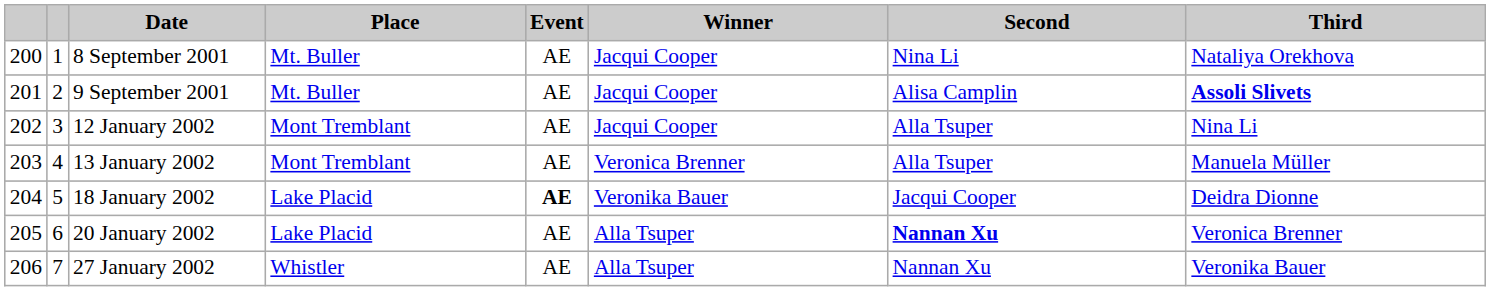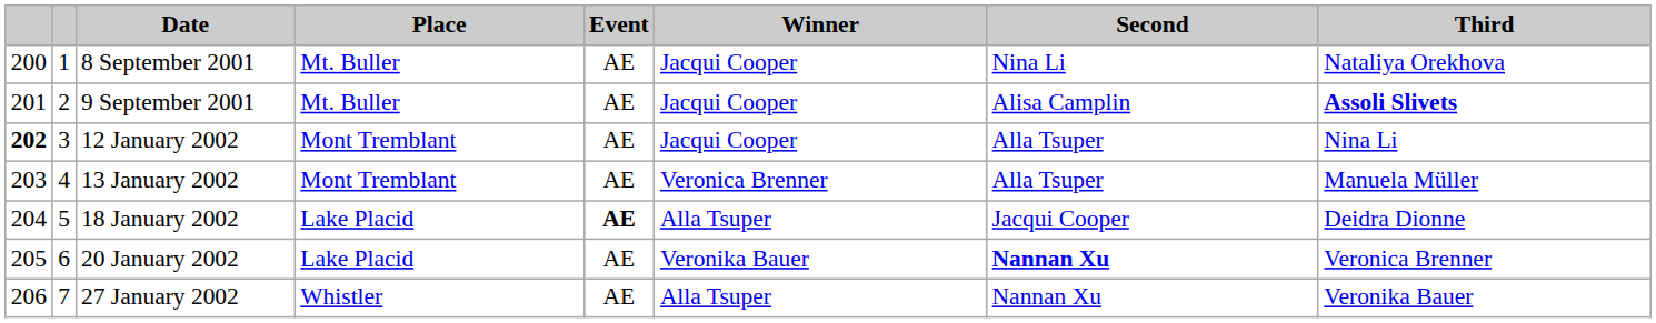 <table class="wikitable plainrowheaders" style="background:#fff; font-size:86%; line-height:16px; border:grey solid 1px; border-collapse:collapse;">
 <tr style="background:#ccc; text-align:center;">
 <th scope="col" style="background:#ccc; width=20 px;"></th>
 <th scope="col" style="background:#ccc; width=30 px;"></th>
 <th scope="col" style="background:#ccc; width:120px;">Date</th>
 <th scope="col" style="background:#ccc; width:160px;">Place</th>
 <th scope="col" style="background:#ccc; width:15px;">Event</th>
 <th scope="col" style="background:#ccc; width:185px;">Winner</th>
 <th scope="col" style="background:#ccc; width:185px;">Second</th>
 <th scope="col" style="background:#ccc; width:185px;">Third</th>
 </tr>
 <tr>
 <td align=center>200</td>
 <td align=center>1</td>
 <td>8 September 2001</td>
 <td> <a href='#'>Mt. Buller</a></td>
 <td align=center>AE</td>
 <td> <a href='#'>Jacqui Cooper</a></td>
 <td> <a href='#'>Nina Li</a></td>
 <td> <a href='#'>Nataliya Orekhova</a></td>
 </tr>
 <tr>
 <td align=center>201</td>
 <td align=center>2</td>
 <td>9 September 2001</td>
 <td> <a href='#'>Mt. Buller</a></td>
 <td align=center>AE</td>
 <td> <a href='#'>Jacqui Cooper</a></td>
 <td> <a href='#'>Alisa Camplin</a></td>
 <td><strong> <a href='#'>Assoli Slivets</a></strong></td>
 </tr>
 <tr>
-<td align=center>202</td>
+<td align=center><strong>202</strong></td>
 <td align=center>3</td>
 <td>12 January 2002</td>
 <td> <a href='#'>Mont Tremblant</a></td>
 <td align=center>AE</td>
 <td> <a href='#'>Jacqui Cooper</a></td>
 <td> <a href='#'>Alla Tsuper</a></td>
 <td> <a href='#'>Nina Li</a></td>
 </tr>
 <tr>
 <td align=center>203</td>
 <td align=center>4</td>
 <td>13 January 2002</td>
 <td> <a href='#'>Mont Tremblant</a></td>
 <td align=center>AE</td>
 <td> <a href='#'>Veronica Brenner</a></td>
 <td> <a href='#'>Alla Tsuper</a></td>
 <td> <a href='#'>Manuela Müller</a></td>
 </tr>
 <tr>
 <td align=center>204</td>
 <td align=center>5</td>
 <td>18 January 2002</td>
 <td> <a href='#'>Lake Placid</a></td>
 <td align=center><strong>AE</strong></td>
-<td> <a href='#'>Veronika Bauer</a></td>
+<td> <a href='#'>Alla Tsuper</a></td>
 <td> <a href='#'>Jacqui Cooper</a></td>
 <td> <a href='#'>Deidra Dionne</a></td>
 </tr>
 <tr>
 <td align=center>205</td>
 <td align=center>6</td>
 <td>20 January 2002</td>
 <td> <a href='#'>Lake Placid</a></td>
 <td align=center>AE</td>
-<td> <a href='#'>Alla Tsuper</a></td>
+<td> <a href='#'>Veronika Bauer</a></td>
 <td><strong> <a href='#'>Nannan Xu</a></strong></td>
 <td> <a href='#'>Veronica Brenner</a></td>
 </tr>
 <tr>
 <td align=center>206</td>
 <td align=center>7</td>
 <td>27 January 2002</td>
 <td> <a href='#'>Whistler</a></td>
 <td align=center>AE</td>
 <td> <a href='#'>Alla Tsuper</a></td>
 <td> <a href='#'>Nannan Xu</a></td>
 <td> <a href='#'>Veronika Bauer</a></td>
 </tr>
 </table>
